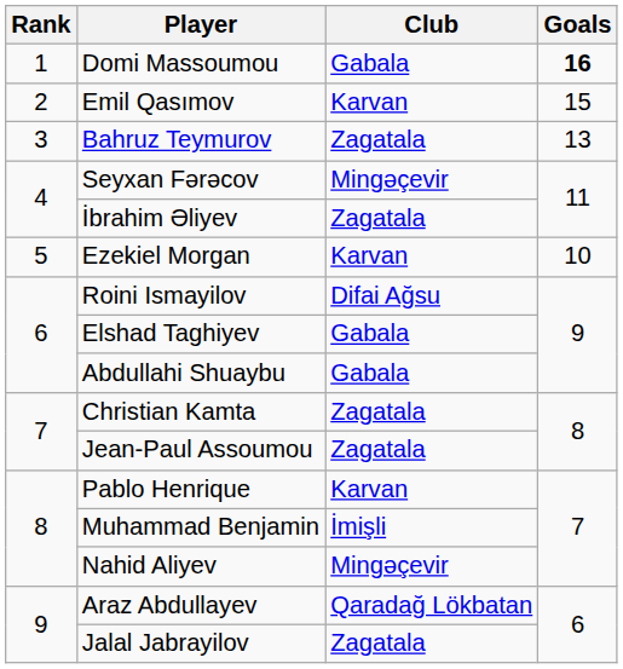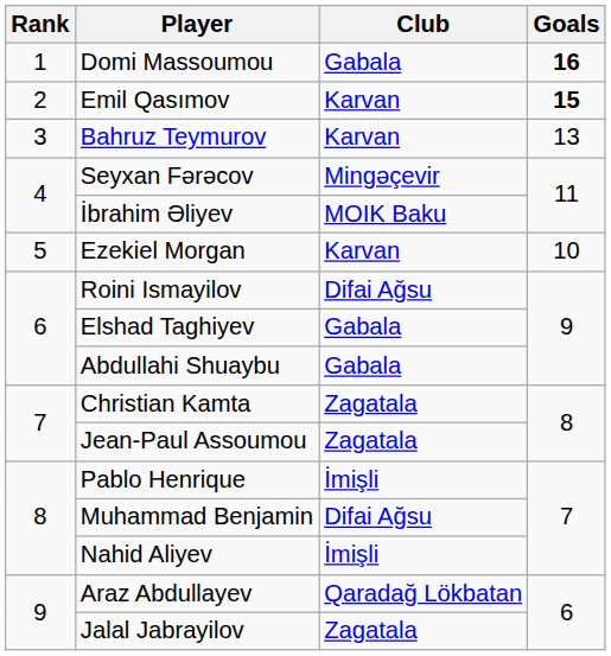 <table class="wikitable" style="text-align:center">
 <tr>
 <th>Rank</th>
 <th>Player</th>
 <th>Club</th>
 <th>Goals</th>
 </tr>
 <tr>
 <td>1</td>
 <td align="left"> Domi Massoumou</td>
 <td align="left"><a href='#'>Gabala</a></td>
 <td><strong>16</strong></td>
 </tr>
 <tr>
 <td>2</td>
 <td align="left"> Emil Qasımov</td>
 <td align="left"><a href='#'>Karvan</a></td>
-<td>15</td>
+<td><strong>15</strong></td>
 </tr>
 <tr>
 <td>3</td>
 <td align="left"> <a href='#'>Bahruz Teymurov</a></td>
-<td align="left"><a href='#'>Zagatala</a></td>
+<td align="left"><a href='#'>Karvan</a></td>
 <td>13</td>
 </tr>
 <tr>
 <td rowspan="2">4</td>
 <td align="left"> Seyxan Fərəcov</td>
 <td align="left"><a href='#'>Mingəçevir</a></td>
 <td rowspan="2">11</td>
 </tr>
 <tr>
 <td align="left"> İbrahim Əliyev</td>
-<td align="left"><a href='#'>Zagatala</a></td>
+<td align="left"><a href='#'>MOIK Baku</a></td>
 </tr>
 <tr>
 <td>5</td>
 <td align="left"> Ezekiel Morgan</td>
 <td align="left"><a href='#'>Karvan</a></td>
 <td>10</td>
 </tr>
 <tr>
 <td rowspan="3">6</td>
 <td align="left"> Roini Ismayilov</td>
 <td align="left"><a href='#'>Difai Ağsu</a></td>
 <td rowspan="3">9</td>
 </tr>
 <tr>
 <td align="left"> Elshad Taghiyev</td>
 <td align="left"><a href='#'>Gabala</a></td>
 </tr>
 <tr>
 <td align="left"> Abdullahi Shuaybu</td>
 <td align="left"><a href='#'>Gabala</a></td>
 </tr>
 <tr>
 <td rowspan="2">7</td>
 <td align="left"> Christian Kamta</td>
 <td align="left"><a href='#'>Zagatala</a></td>
 <td rowspan="2">8</td>
 </tr>
 <tr>
 <td align="left"> Jean-Paul Assoumou</td>
 <td align="left"><a href='#'>Zagatala</a></td>
 </tr>
 <tr>
 <td rowspan="3">8</td>
 <td align="left"> Pablo Henrique</td>
-<td align="left"><a href='#'>Karvan</a></td>
+<td align="left"><a href='#'>İmişli</a></td>
 <td rowspan="3">7</td>
 </tr>
 <tr>
 <td align="left"> Muhammad Benjamin</td>
-<td align="left"><a href='#'>İmişli</a></td>
+<td align="left"><a href='#'>Difai Ağsu</a></td>
 </tr>
 <tr>
 <td align="left"> Nahid Aliyev</td>
-<td align="left"><a href='#'>Mingəçevir</a></td>
+<td align="left"><a href='#'>İmişli</a></td>
 </tr>
 <tr>
 <td rowspan="2">9</td>
 <td align="left"> Araz Abdullayev</td>
 <td align="left"><a href='#'>Qaradağ Lökbatan</a></td>
 <td rowspan="2">6</td>
 </tr>
 <tr>
 <td align="left"> Jalal Jabrayilov</td>
 <td align="left"><a href='#'>Zagatala</a></td>
 </tr>
 </table>
